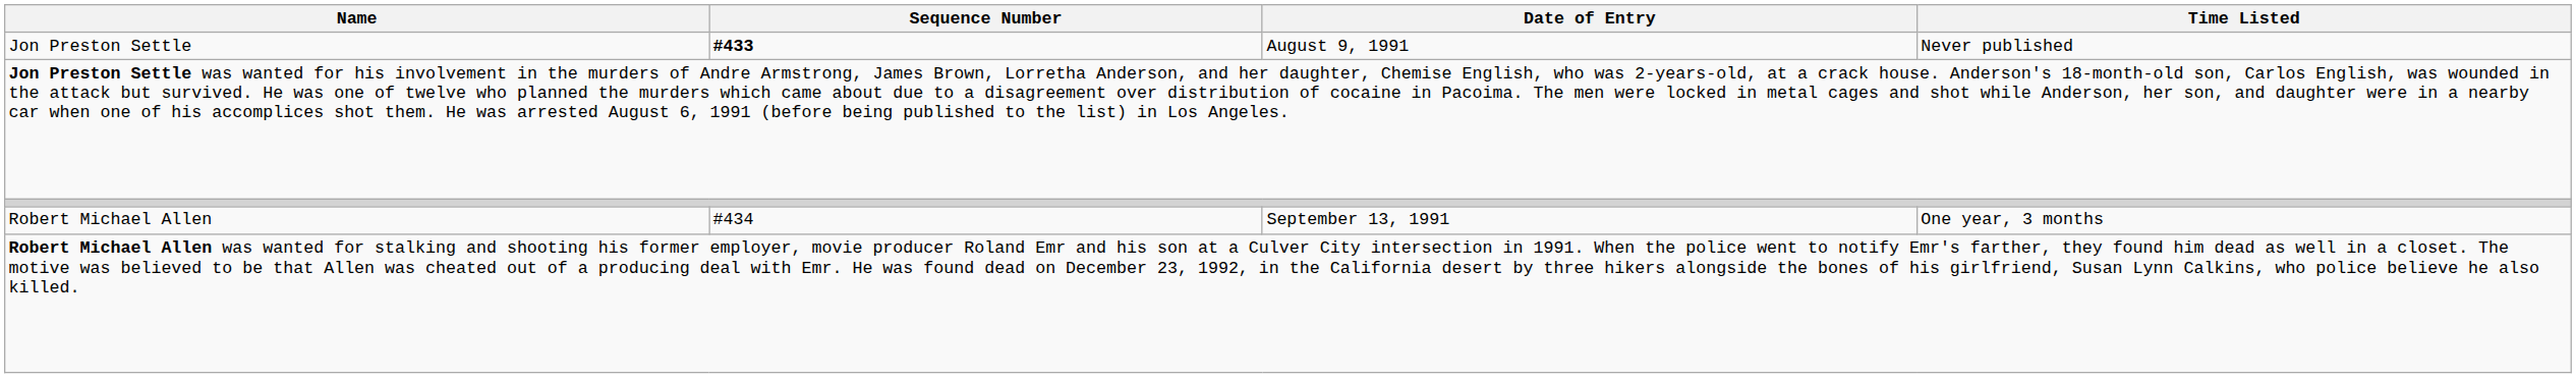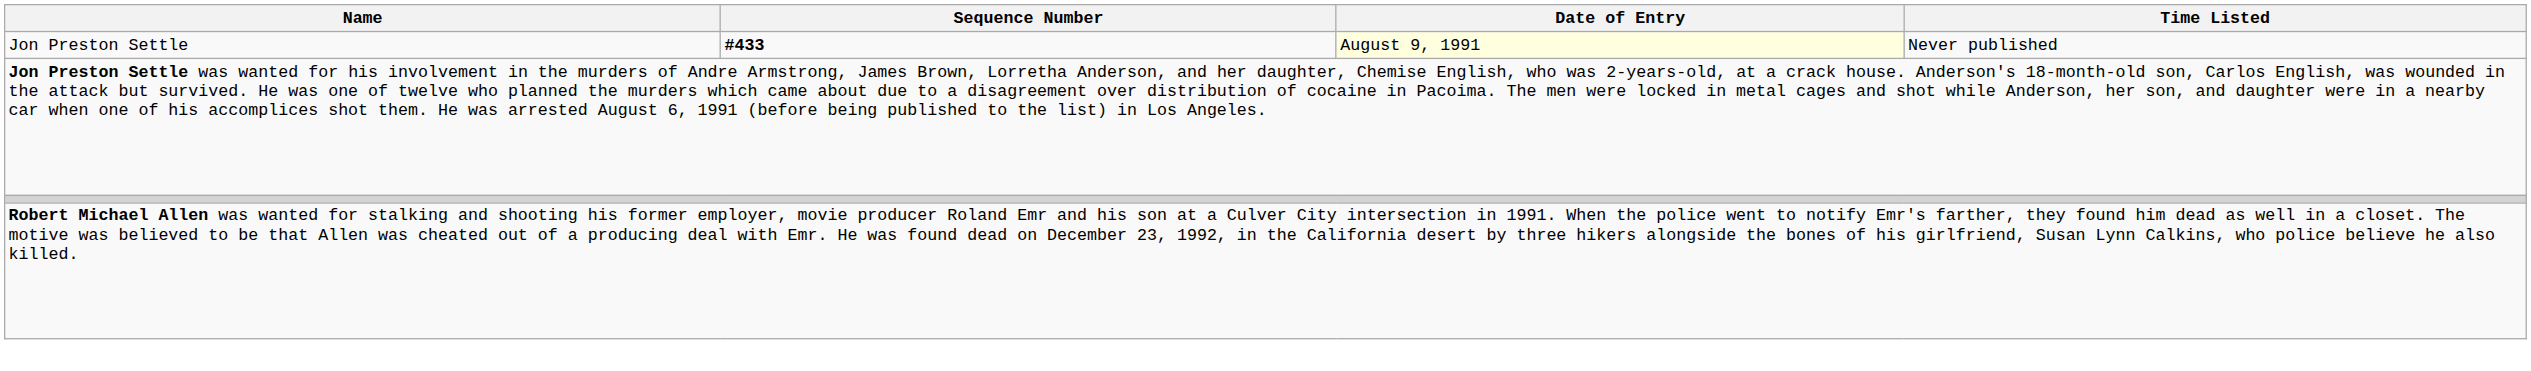 <table class="wikitable">
 <tr>
 <th>Name</th>
 <th>Sequence Number</th>
 <th>Date of Entry</th>
 <th>Time Listed</th>
 </tr>
 <tr>
 <td height="10">Jon Preston Settle</td>
 <td><strong>#433</strong></td>
-<td>August 9, 1991</td>
+<td style="background: lightyellow;">August 9, 1991</td>
 <td>Never published</td>
 </tr>
 <tr>
 <td colspan="4" valign="top" height="100"><strong>Jon Preston Settle</strong> was wanted for his involvement in the murders of Andre Armstrong, James Brown, Lorretha Anderson, and her daughter, Chemise English, who was 2-years-old, at a crack house. Anderson's 18-month-old son, Carlos English, was wounded in the attack but survived. He was one of twelve who planned the murders which came about due to a disagreement over distribution of cocaine in Pacoima. The men were locked in metal cages and shot while Anderson, her son, and daughter were in a nearby car when one of his accomplices shot them. He was arrested August 6, 1991 (before being published to the list) in Los Angeles.</td>
 </tr>
 <tr>
 <td colSpan="4" style="background-color:lightgrey;"></td>
 </tr>
 <tr>
-<td height="10">Robert Michael Allen</td>
-<td>#434</td>
-<td>September 13, 1991</td>
-<td>One year, 3 months</td>
-</tr>
-<tr>
 <td colspan="4" valign="top" height="100"><strong>Robert Michael Allen</strong> was wanted for stalking and shooting his former employer, movie producer Roland Emr and his son at a Culver City intersection in 1991. When the police went to notify Emr's farther, they found him dead as well in a closet. The motive was believed to be that Allen was cheated out of a producing deal with Emr. He was found dead on December 23, 1992, in the California desert by three hikers alongside the bones of his girlfriend, Susan Lynn Calkins, who police believe he also killed.</td>
 </tr>
 </table>
